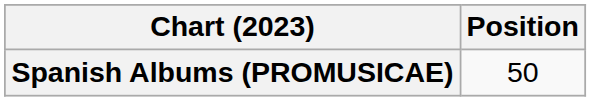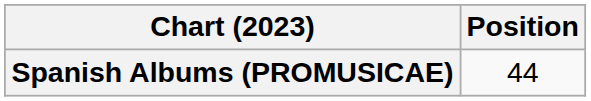 <table class="wikitable plainrowheaders" style="text-align:center">
 <tr>
 <th scope="col">Chart (2023)</th>
 <th scope="col">Position</th>
 </tr>
 <tr>
 <th scope="row">Spanish Albums (PROMUSICAE)</th>
-<td>50</td>
+<td>44</td>
 </tr>
 </table>
